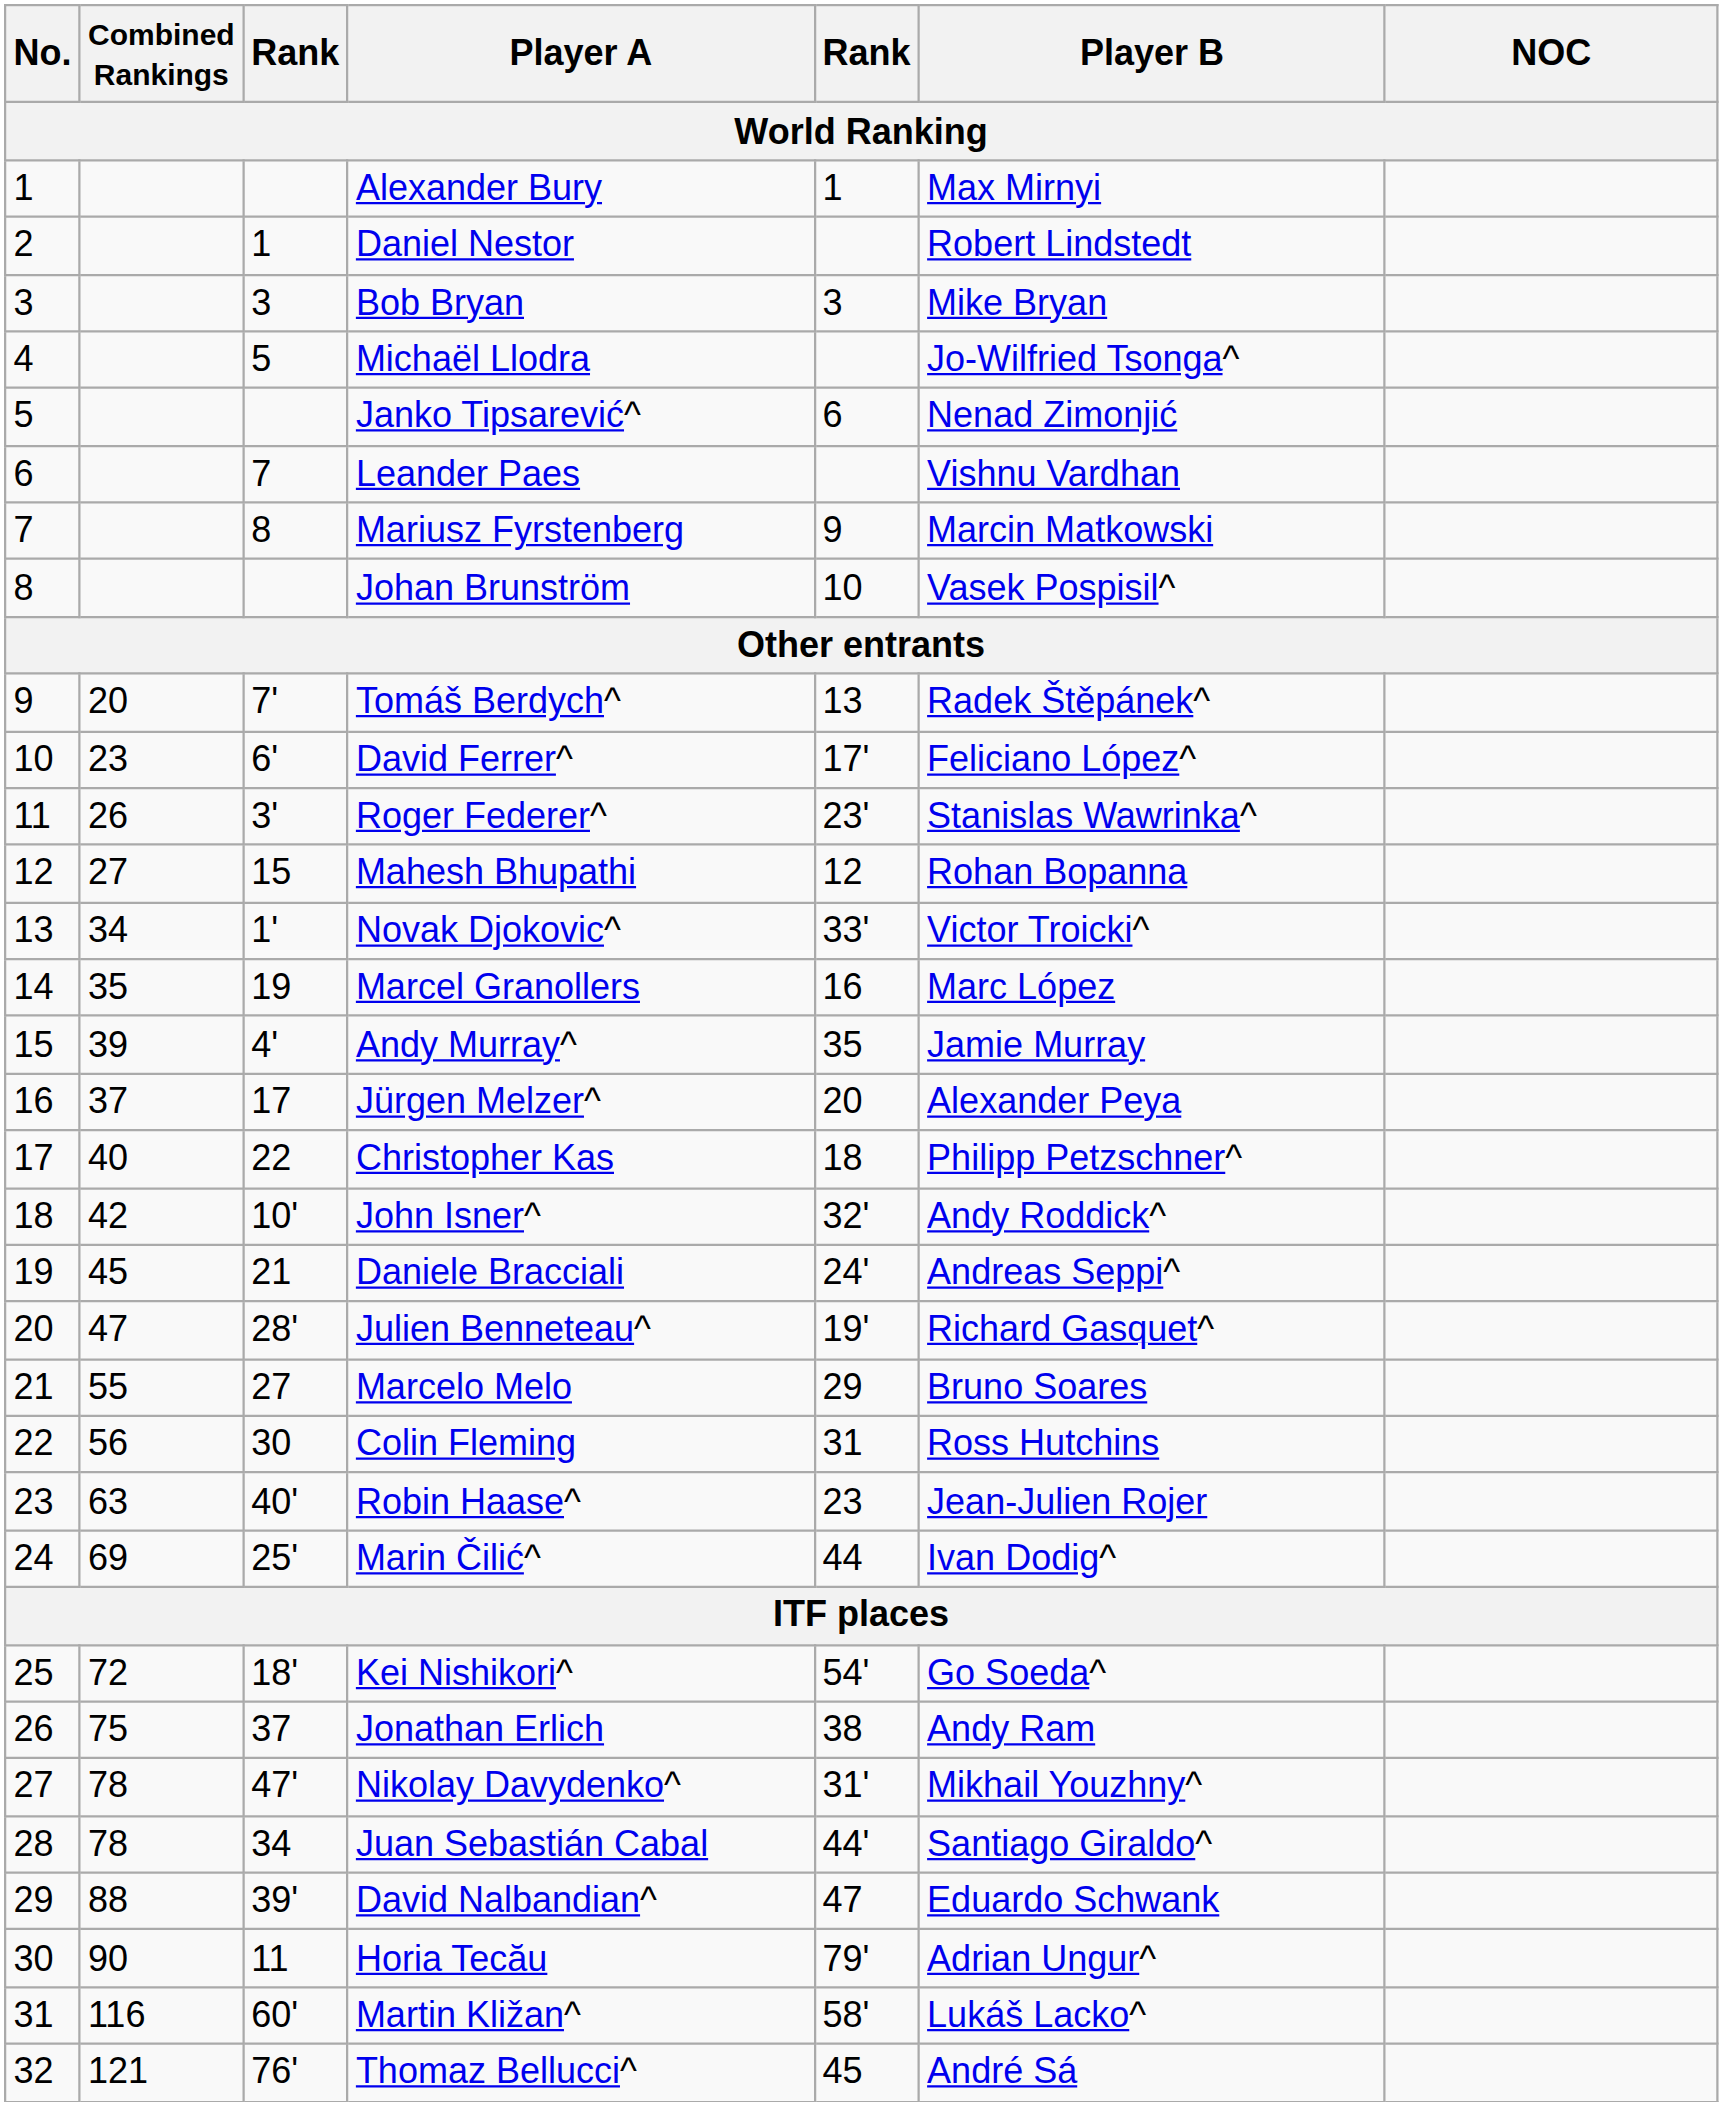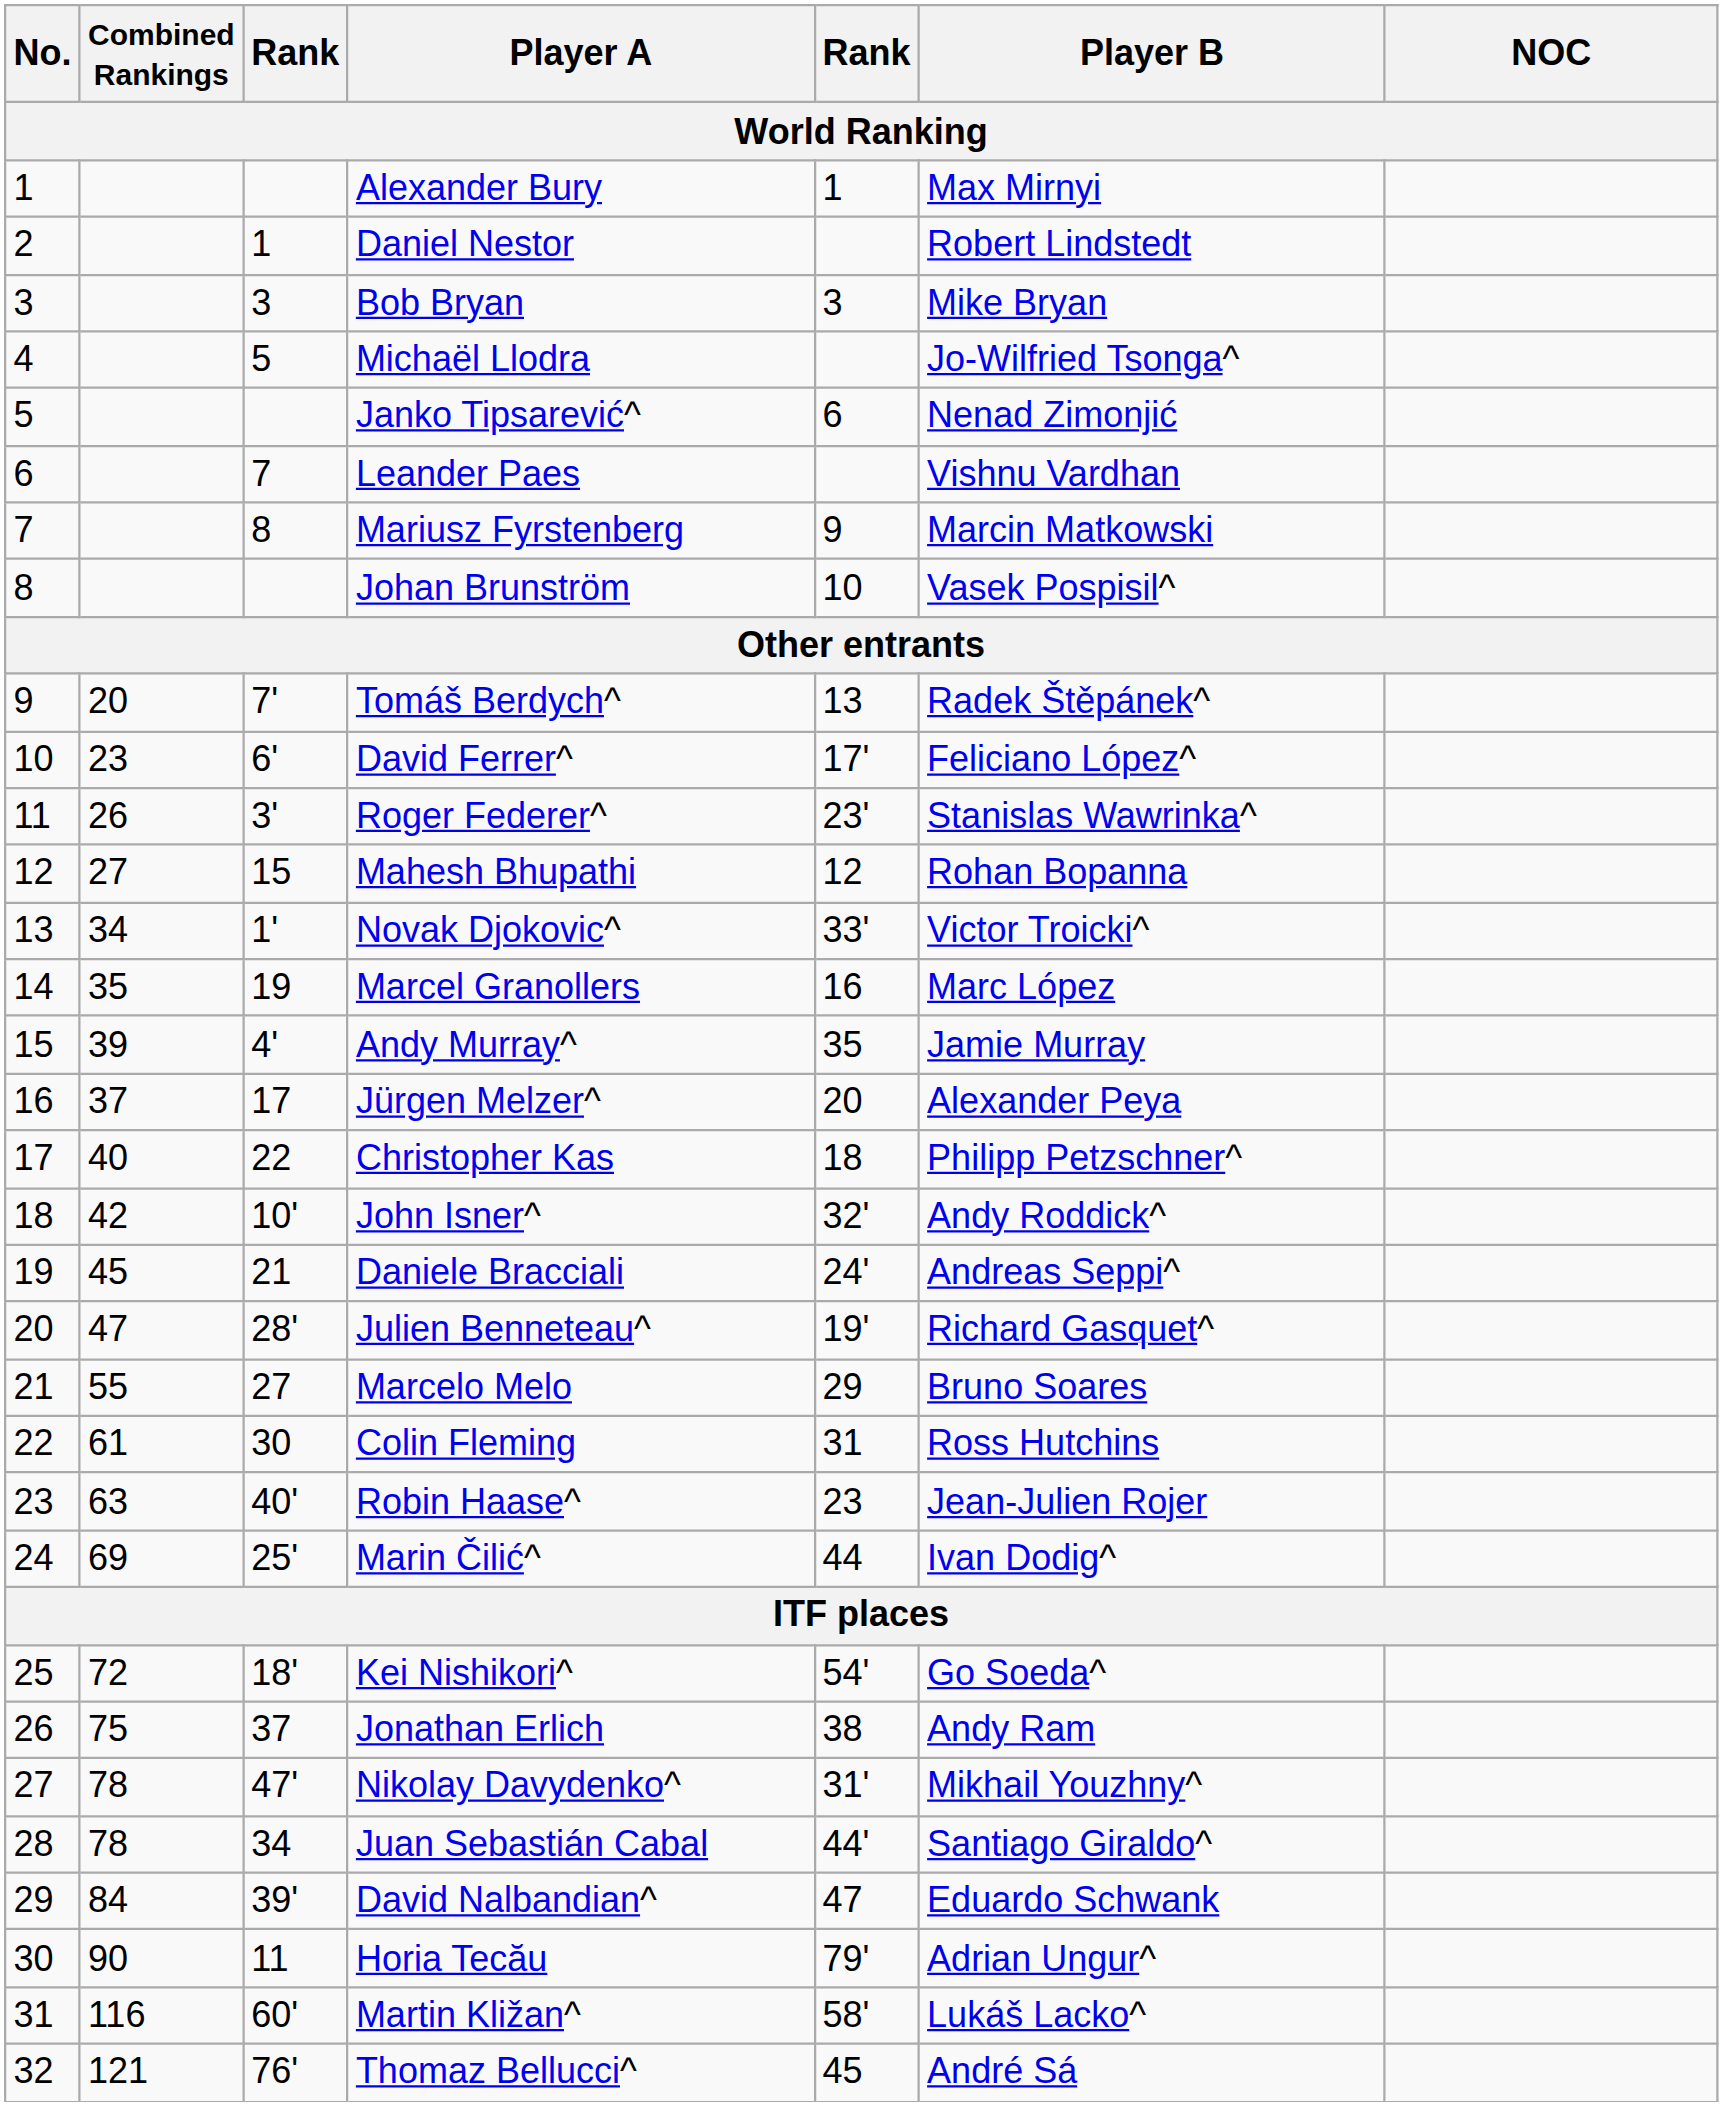 <table class="wikitable">
 <tr>
 <th width=20>No.</th>
 <th><small>Combined<br>Rankings</small></th>
 <th width=20>Rank</th>
 <th width=200>Player A</th>
 <th width=20>Rank</th>
 <th width=200>Player B</th>
 <th width=140>NOC</th>
 </tr>
 <tr>
 <th colspan="7">World Ranking</th>
 </tr>
 <tr>
 <td>1</td>
 <td></td>
 <td></td>
 <td><a href='#'>Alexander Bury</a></td>
 <td>1</td>
 <td><a href='#'>Max Mirnyi</a></td>
 <td></td>
 </tr>
 <tr>
 <td>2</td>
 <td></td>
 <td>1</td>
 <td><a href='#'>Daniel Nestor</a></td>
 <td></td>
 <td><a href='#'>Robert Lindstedt</a></td>
 <td></td>
 </tr>
 <tr>
 <td>3</td>
 <td></td>
 <td>3</td>
 <td><a href='#'>Bob Bryan</a></td>
 <td>3</td>
 <td><a href='#'>Mike Bryan</a></td>
 <td></td>
 </tr>
 <tr>
 <td>4</td>
 <td></td>
 <td>5</td>
 <td><a href='#'>Michaël Llodra</a></td>
 <td></td>
 <td><a href='#'>Jo-Wilfried Tsonga</a>^</td>
 <td></td>
 </tr>
 <tr>
 <td>5</td>
 <td></td>
 <td></td>
 <td><a href='#'>Janko Tipsarević</a>^</td>
 <td>6</td>
 <td><a href='#'>Nenad Zimonjić</a></td>
 <td></td>
 </tr>
 <tr>
 <td>6</td>
 <td></td>
 <td>7</td>
 <td><a href='#'>Leander Paes</a></td>
 <td></td>
 <td><a href='#'>Vishnu Vardhan</a></td>
 <td></td>
 </tr>
 <tr>
 <td>7</td>
 <td></td>
 <td>8</td>
 <td><a href='#'>Mariusz Fyrstenberg</a></td>
 <td>9</td>
 <td><a href='#'>Marcin Matkowski</a></td>
 <td></td>
 </tr>
 <tr>
 <td>8</td>
 <td></td>
 <td></td>
 <td><a href='#'>Johan Brunström</a></td>
 <td>10</td>
 <td><a href='#'>Vasek Pospisil</a>^</td>
 <td></td>
 </tr>
 <tr>
 <th colspan="7">Other entrants</th>
 </tr>
 <tr>
 <td>9</td>
 <td>20</td>
 <td>7'</td>
 <td><a href='#'>Tomáš Berdych</a>^</td>
 <td>13</td>
 <td><a href='#'>Radek Štěpánek</a>^</td>
 <td></td>
 </tr>
 <tr>
 <td>10</td>
 <td>23</td>
 <td>6'</td>
 <td><a href='#'>David Ferrer</a>^</td>
 <td>17'</td>
 <td><a href='#'>Feliciano López</a>^</td>
 <td></td>
 </tr>
 <tr>
 <td>11</td>
 <td>26</td>
 <td>3'</td>
 <td><a href='#'>Roger Federer</a>^</td>
 <td>23'</td>
 <td><a href='#'>Stanislas Wawrinka</a>^</td>
 <td></td>
 </tr>
 <tr>
 <td>12</td>
 <td>27</td>
 <td>15</td>
 <td><a href='#'>Mahesh Bhupathi</a></td>
 <td>12</td>
 <td><a href='#'>Rohan Bopanna</a></td>
 <td></td>
 </tr>
 <tr>
 <td>13</td>
 <td>34</td>
 <td>1'</td>
 <td><a href='#'>Novak Djokovic</a>^</td>
 <td>33'</td>
 <td><a href='#'>Victor Troicki</a>^</td>
 <td></td>
 </tr>
 <tr>
 <td>14</td>
 <td>35</td>
 <td>19</td>
 <td><a href='#'>Marcel Granollers</a></td>
 <td>16</td>
 <td><a href='#'>Marc López</a></td>
 <td></td>
 </tr>
 <tr>
 <td>15</td>
 <td>39</td>
 <td>4'</td>
 <td><a href='#'>Andy Murray</a>^</td>
 <td>35</td>
 <td><a href='#'>Jamie Murray</a></td>
 <td></td>
 </tr>
 <tr>
 <td>16</td>
 <td>37</td>
 <td>17</td>
 <td><a href='#'>Jürgen Melzer</a>^</td>
 <td>20</td>
 <td><a href='#'>Alexander Peya</a></td>
 <td></td>
 </tr>
 <tr>
 <td>17</td>
 <td>40</td>
 <td>22</td>
 <td><a href='#'>Christopher Kas</a></td>
 <td>18</td>
 <td><a href='#'>Philipp Petzschner</a>^</td>
 <td></td>
 </tr>
 <tr>
 <td>18</td>
 <td>42</td>
 <td>10'</td>
 <td><a href='#'>John Isner</a>^</td>
 <td>32'</td>
 <td><a href='#'>Andy Roddick</a>^</td>
 <td></td>
 </tr>
 <tr>
 <td>19</td>
 <td>45</td>
 <td>21</td>
 <td><a href='#'>Daniele Bracciali</a></td>
 <td>24'</td>
 <td><a href='#'>Andreas Seppi</a>^</td>
 <td></td>
 </tr>
 <tr>
 <td>20</td>
 <td>47</td>
 <td>28'</td>
 <td><a href='#'>Julien Benneteau</a>^</td>
 <td>19'</td>
 <td><a href='#'>Richard Gasquet</a>^</td>
 <td></td>
 </tr>
 <tr>
 <td>21</td>
 <td>55</td>
 <td>27</td>
 <td><a href='#'>Marcelo Melo</a></td>
 <td>29</td>
 <td><a href='#'>Bruno Soares</a></td>
 <td></td>
 </tr>
 <tr>
 <td>22</td>
-<td>56</td>
+<td>61</td>
 <td>30</td>
 <td><a href='#'>Colin Fleming</a></td>
 <td>31</td>
 <td><a href='#'>Ross Hutchins</a></td>
 <td></td>
 </tr>
 <tr>
 <td>23</td>
 <td>63</td>
 <td>40'</td>
 <td><a href='#'>Robin Haase</a>^</td>
 <td>23</td>
 <td><a href='#'>Jean-Julien Rojer</a></td>
 <td></td>
 </tr>
 <tr>
 <td>24</td>
 <td>69</td>
 <td>25'</td>
 <td><a href='#'>Marin Čilić</a>^</td>
 <td>44</td>
 <td><a href='#'>Ivan Dodig</a>^</td>
 <td></td>
 </tr>
 <tr>
 <th colspan="7">ITF places</th>
 </tr>
 <tr>
 <td>25</td>
 <td>72</td>
 <td>18'</td>
 <td><a href='#'>Kei Nishikori</a>^</td>
 <td>54'</td>
 <td><a href='#'>Go Soeda</a>^</td>
 <td></td>
 </tr>
 <tr>
 <td>26</td>
 <td>75</td>
 <td>37</td>
 <td><a href='#'>Jonathan Erlich</a></td>
 <td>38</td>
 <td><a href='#'>Andy Ram</a></td>
 <td></td>
 </tr>
 <tr>
 <td>27</td>
 <td>78</td>
 <td>47'</td>
 <td><a href='#'>Nikolay Davydenko</a>^</td>
 <td>31'</td>
 <td><a href='#'>Mikhail Youzhny</a>^</td>
 <td></td>
 </tr>
 <tr>
 <td>28</td>
 <td>78</td>
 <td>34</td>
 <td><a href='#'>Juan Sebastián Cabal</a></td>
 <td>44'</td>
 <td><a href='#'>Santiago Giraldo</a>^</td>
 <td></td>
 </tr>
 <tr>
 <td>29</td>
-<td>88</td>
+<td>84</td>
 <td>39'</td>
 <td><a href='#'>David Nalbandian</a>^</td>
 <td>47</td>
 <td><a href='#'>Eduardo Schwank</a></td>
 <td></td>
 </tr>
 <tr>
 <td>30</td>
 <td>90</td>
 <td>11</td>
 <td><a href='#'>Horia Tecău</a></td>
 <td>79'</td>
 <td><a href='#'>Adrian Ungur</a>^</td>
 <td></td>
 </tr>
 <tr>
 <td>31</td>
 <td>116</td>
 <td>60'</td>
 <td><a href='#'>Martin Kližan</a>^</td>
 <td>58'</td>
 <td><a href='#'>Lukáš Lacko</a>^</td>
 <td></td>
 </tr>
 <tr>
 <td>32</td>
 <td>121</td>
 <td>76'</td>
 <td><a href='#'>Thomaz Bellucci</a>^</td>
 <td>45</td>
 <td><a href='#'>André Sá</a></td>
 <td></td>
 </tr>
 </table>
